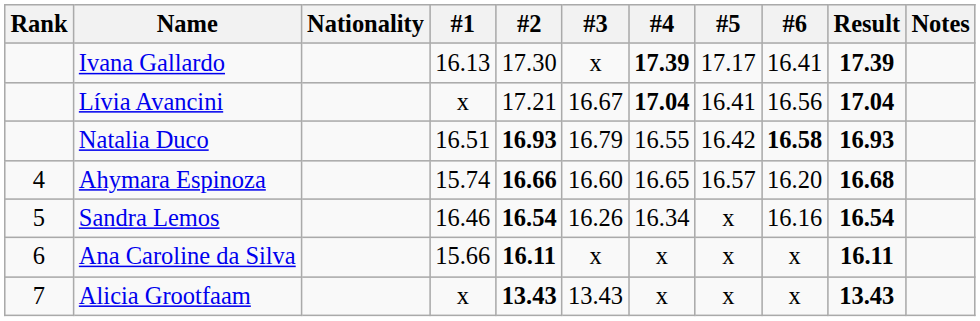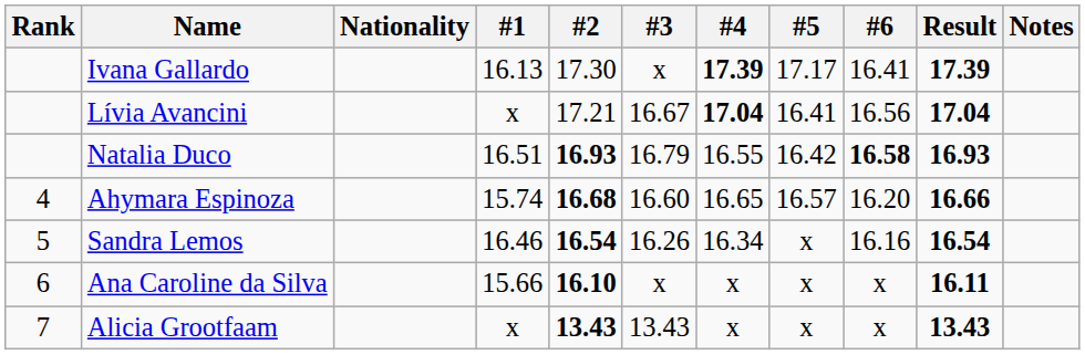 <table class="wikitable sortable" style="text-align:center">
 <tr>
 <th>Rank</th>
 <th>Name</th>
 <th>Nationality</th>
 <th>#1</th>
 <th>#2</th>
 <th>#3</th>
 <th>#4</th>
 <th>#5</th>
 <th>#6</th>
 <th>Result</th>
 <th>Notes</th>
 </tr>
 <tr>
 <td></td>
 <td align=left><a href='#'>Ivana Gallardo</a></td>
 <td align=left></td>
 <td>16.13</td>
 <td>17.30</td>
 <td>x</td>
 <td><strong>17.39</strong></td>
 <td>17.17</td>
 <td>16.41</td>
 <td><strong>17.39</strong></td>
 <td></td>
 </tr>
 <tr>
 <td></td>
 <td align=left><a href='#'>Lívia Avancini</a></td>
 <td align=left></td>
 <td>x</td>
 <td>17.21</td>
 <td>16.67</td>
 <td><strong>17.04</strong></td>
 <td>16.41</td>
 <td>16.56</td>
 <td><strong>17.04</strong></td>
 <td></td>
 </tr>
 <tr>
 <td></td>
 <td align=left><a href='#'>Natalia Duco</a></td>
 <td align=left></td>
 <td>16.51</td>
 <td><strong>16.93</strong></td>
 <td>16.79</td>
 <td>16.55</td>
 <td>16.42</td>
 <td><strong>16.58</strong></td>
 <td><strong>16.93</strong></td>
 <td></td>
 </tr>
 <tr>
 <td>4</td>
 <td align=left><a href='#'>Ahymara Espinoza</a></td>
 <td align=left></td>
 <td>15.74</td>
-<td><strong>16.66</strong></td>
+<td><strong>16.68</strong></td>
 <td>16.60</td>
 <td>16.65</td>
 <td>16.57</td>
 <td>16.20</td>
-<td><strong>16.68</strong></td>
+<td><strong>16.66</strong></td>
 <td></td>
 </tr>
 <tr>
 <td>5</td>
 <td align=left><a href='#'>Sandra Lemos</a></td>
 <td align=left></td>
 <td>16.46</td>
 <td><strong>16.54</strong></td>
 <td>16.26</td>
 <td>16.34</td>
 <td>x</td>
 <td>16.16</td>
 <td><strong>16.54</strong></td>
 <td></td>
 </tr>
 <tr>
 <td>6</td>
 <td align=left><a href='#'>Ana Caroline da Silva</a></td>
 <td align=left></td>
 <td>15.66</td>
-<td><strong>16.11</strong></td>
+<td><strong>16.10</strong></td>
 <td>x</td>
 <td>x</td>
 <td>x</td>
 <td>x</td>
 <td><strong>16.11</strong></td>
 <td></td>
 </tr>
 <tr>
 <td>7</td>
 <td align=left><a href='#'>Alicia Grootfaam</a></td>
 <td align=left></td>
 <td>x</td>
 <td><strong>13.43</strong></td>
 <td>13.43</td>
 <td>x</td>
 <td>x</td>
 <td>x</td>
 <td><strong>13.43</strong></td>
 <td></td>
 </tr>
 </table>
